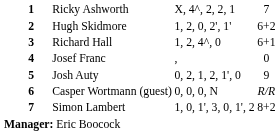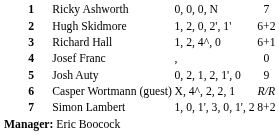 <table style="font-size: 85%" cellspacing="1" cellpadding="1" align=right>
 <tr>
 <td colspan="4"></td>
 </tr>
 <tr>
 <th width=25></th>
 <th width=25></th>
 </tr>
 <tr>
 <td></td>
 <td><strong>1</strong></td>
 <td>Ricky Ashworth</td>
-<td>X, 4^, 2, 2, 1</td>
+<td>0, 0, 0, N</td>
 <td align=center>7</td>
 </tr>
 <tr>
 <td></td>
 <td><strong>2</strong></td>
 <td>Hugh Skidmore</td>
 <td>1, 2, 0, 2', 1'</td>
 <td align=center>6+2</td>
 </tr>
 <tr>
 <td></td>
 <td><strong>3</strong></td>
 <td>Richard Hall</td>
 <td>1, 2, 4^, 0</td>
 <td align=center>6+1</td>
 </tr>
 <tr>
 <td></td>
 <td><strong>4</strong></td>
 <td>Josef Franc</td>
 <td>,</td>
 <td align=center>0</td>
 </tr>
 <tr>
 <td></td>
 <td><strong>5</strong></td>
 <td>Josh Auty</td>
 <td>0, 2, 1, 2, 1', 0</td>
 <td align=center>9</td>
 </tr>
 <tr>
 <td></td>
 <td><strong>6</strong></td>
 <td>Casper Wortmann (guest)</td>
-<td>0, 0, 0, N</td>
+<td>X, 4^, 2, 2, 1</td>
 <td align=center><em>R/R</em></td>
 </tr>
 <tr>
 <td></td>
 <td><strong>7</strong></td>
 <td>Simon Lambert</td>
 <td>1, 0, 1', 3, 0, 1', 2</td>
 <td align=center>8+2</td>
 </tr>
 <tr>
 <td colspan=3><strong>Manager:</strong> Eric Boocock</td>
 </tr>
 <tr>
 <td colspan=4></td>
 </tr>
 </table>
